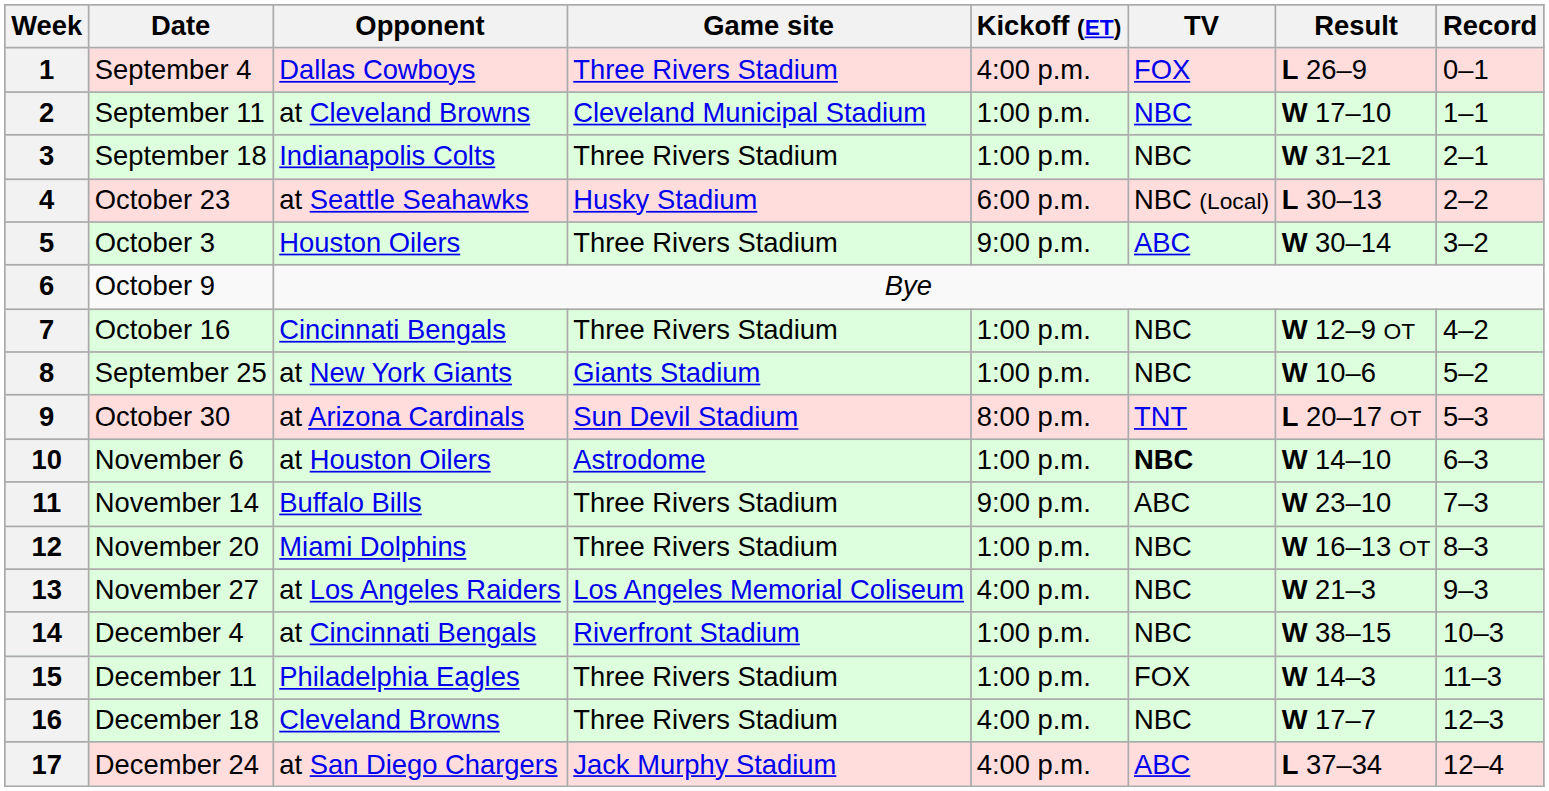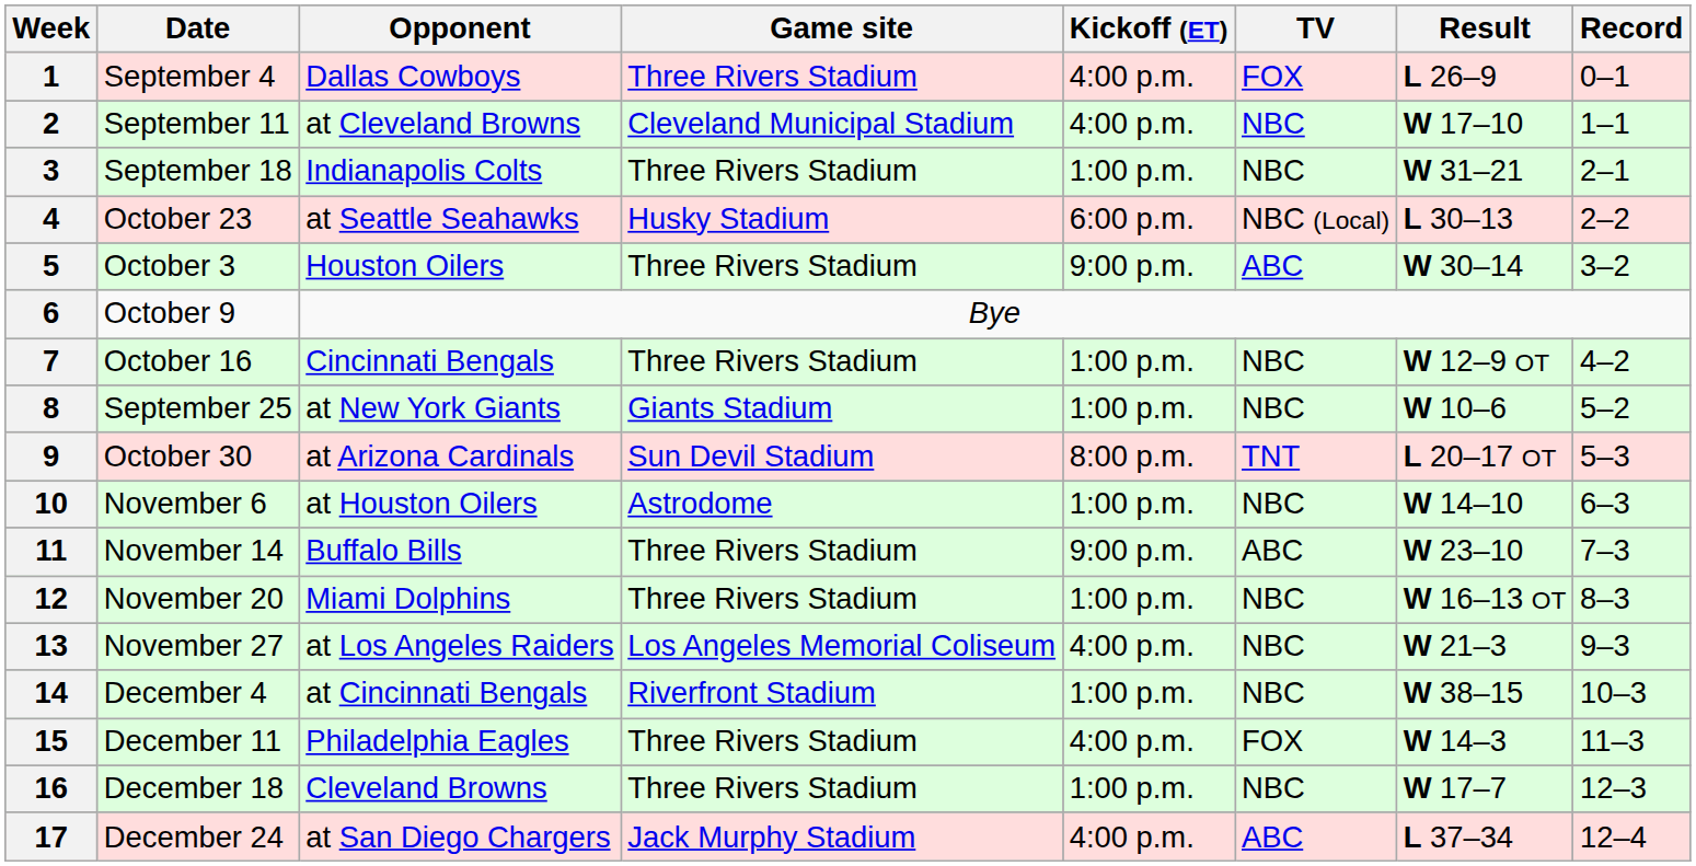 <table class="wikitable">
 <tr>
 <th>Week</th>
 <th>Date</th>
 <th>Opponent</th>
 <th>Game site</th>
 <th>Kickoff <small>(<a href='#'>ET</a>)</small></th>
 <th>TV</th>
 <th>Result</th>
 <th>Record</th>
 </tr>
 <tr style="background:#ffdddd;">
 <th>1</th>
 <td>September 4</td>
 <td><a href='#'>Dallas Cowboys</a></td>
 <td><a href='#'>Three Rivers Stadium</a></td>
 <td>4:00 p.m.</td>
 <td><a href='#'>FOX</a></td>
 <td><strong>L</strong> 26–9</td>
 <td>0–1</td>
 </tr>
 <tr style="background: #ddffdd;">
 <th>2</th>
 <td>September 11</td>
 <td>at <a href='#'>Cleveland Browns</a></td>
 <td><a href='#'>Cleveland Municipal Stadium</a></td>
-<td>1:00 p.m.</td>
+<td>4:00 p.m.</td>
 <td><a href='#'>NBC</a></td>
 <td><strong>W</strong> 17–10</td>
 <td>1–1</td>
 </tr>
 <tr style="background: #ddffdd;">
 <th>3</th>
 <td>September 18</td>
 <td><a href='#'>Indianapolis Colts</a></td>
 <td>Three Rivers Stadium</td>
 <td>1:00 p.m.</td>
 <td>NBC</td>
 <td><strong>W</strong> 31–21</td>
 <td>2–1</td>
 </tr>
 <tr style="background:#ffdddd;">
 <th>4</th>
 <td>October 23</td>
 <td>at <a href='#'>Seattle Seahawks</a></td>
 <td><a href='#'>Husky Stadium</a></td>
 <td>6:00 p.m.</td>
 <td>NBC <small>(Local)</small></td>
 <td><strong>L</strong> 30–13</td>
 <td>2–2</td>
 </tr>
 <tr style="background: #ddffdd;">
 <th>5</th>
 <td>October 3</td>
 <td><a href='#'>Houston Oilers</a></td>
 <td>Three Rivers Stadium</td>
 <td>9:00 p.m.</td>
 <td><a href='#'>ABC</a></td>
 <td><strong>W</strong> 30–14</td>
 <td>3–2</td>
 </tr>
 <tr>
 <th>6</th>
 <td>October 9</td>
 <td colspan=6 align="center"><em>Bye</em></td>
 </tr>
 <tr style="background: #ddffdd;">
 <th>7</th>
 <td>October 16</td>
 <td><a href='#'>Cincinnati Bengals</a></td>
 <td>Three Rivers Stadium</td>
 <td>1:00 p.m.</td>
 <td>NBC</td>
 <td><strong>W</strong> 12–9 <small>OT</small></td>
 <td>4–2</td>
 </tr>
 <tr style="background: #ddffdd;">
 <th>8</th>
 <td>September 25</td>
 <td>at <a href='#'>New York Giants</a></td>
 <td><a href='#'>Giants Stadium</a></td>
 <td>1:00 p.m.</td>
 <td>NBC</td>
 <td><strong>W</strong> 10–6</td>
 <td>5–2</td>
 </tr>
 <tr style="background:#ffdddd;">
 <th>9</th>
 <td>October 30</td>
 <td>at <a href='#'>Arizona Cardinals</a></td>
 <td><a href='#'>Sun Devil Stadium</a></td>
 <td>8:00 p.m.</td>
 <td><a href='#'>TNT</a></td>
 <td><strong>L</strong> 20–17 <small>OT</small></td>
 <td>5–3</td>
 </tr>
 <tr style="background: #ddffdd;">
 <th>10</th>
 <td>November 6</td>
 <td>at <a href='#'>Houston Oilers</a></td>
 <td><a href='#'>Astrodome</a></td>
 <td>1:00 p.m.</td>
-<td><strong>NBC</strong></td>
+<td>NBC</td>
 <td><strong>W</strong> 14–10</td>
 <td>6–3</td>
 </tr>
 <tr style="background: #ddffdd;">
 <th>11</th>
 <td>November 14</td>
 <td><a href='#'>Buffalo Bills</a></td>
 <td>Three Rivers Stadium</td>
 <td>9:00 p.m.</td>
 <td>ABC</td>
 <td><strong>W</strong> 23–10</td>
 <td>7–3</td>
 </tr>
 <tr style="background: #ddffdd;">
 <th>12</th>
 <td>November 20</td>
 <td><a href='#'>Miami Dolphins</a></td>
 <td>Three Rivers Stadium</td>
 <td>1:00 p.m.</td>
 <td>NBC</td>
 <td><strong>W</strong> 16–13 <small>OT</small></td>
 <td>8–3</td>
 </tr>
 <tr style="background: #ddffdd;">
 <th>13</th>
 <td>November 27</td>
 <td>at <a href='#'>Los Angeles Raiders</a></td>
 <td><a href='#'>Los Angeles Memorial Coliseum</a></td>
 <td>4:00 p.m.</td>
 <td>NBC</td>
 <td><strong>W</strong> 21–3</td>
 <td>9–3</td>
 </tr>
 <tr style="background: #ddffdd;">
 <th>14</th>
 <td>December 4</td>
 <td>at <a href='#'>Cincinnati Bengals</a></td>
 <td><a href='#'>Riverfront Stadium</a></td>
 <td>1:00 p.m.</td>
 <td>NBC</td>
 <td><strong>W</strong> 38–15</td>
 <td>10–3</td>
 </tr>
 <tr style="background: #ddffdd;">
 <th>15</th>
 <td>December 11</td>
 <td><a href='#'>Philadelphia Eagles</a></td>
 <td>Three Rivers Stadium</td>
-<td>1:00 p.m.</td>
+<td>4:00 p.m.</td>
 <td>FOX</td>
 <td><strong>W</strong> 14–3</td>
 <td>11–3</td>
 </tr>
 <tr style="background: #ddffdd;">
 <th>16</th>
 <td>December 18</td>
 <td><a href='#'>Cleveland Browns</a></td>
 <td>Three Rivers Stadium</td>
-<td>4:00 p.m.</td>
+<td>1:00 p.m.</td>
 <td>NBC</td>
 <td><strong>W</strong> 17–7</td>
 <td>12–3</td>
 </tr>
 <tr style="background:#ffdddd;">
 <th>17</th>
 <td>December 24</td>
 <td>at <a href='#'>San Diego Chargers</a></td>
 <td><a href='#'>Jack Murphy Stadium</a></td>
 <td>4:00 p.m.</td>
 <td><a href='#'>ABC</a></td>
 <td><strong>L</strong> 37–34</td>
 <td>12–4</td>
 </tr>
 </table>
